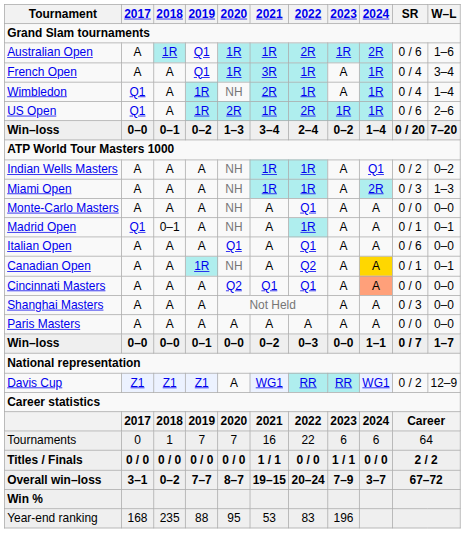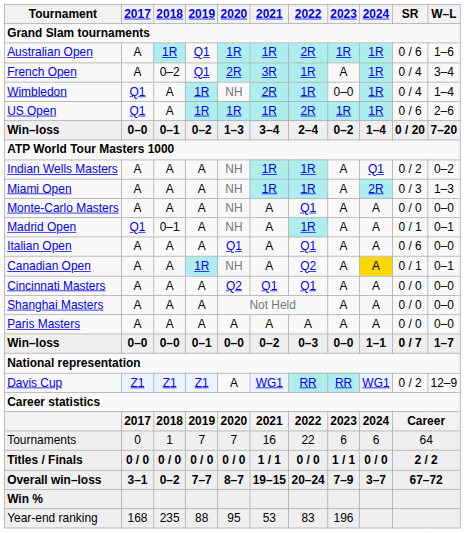 <table class=wikitable style="text-align:center; font-size:97%">
 <tr>
 <th>Tournament</th>
 <th><a href='#'>2017</a></th>
 <th><a href='#'>2018</a></th>
 <th><a href='#'>2019</a></th>
 <th><a href='#'>2020</a></th>
 <th><a href='#'>2021</a></th>
 <th><a href='#'>2022</a></th>
 <th><a href='#'>2023</a></th>
 <th><a href='#'>2024</a></th>
 <th>SR</th>
 <th>W–L</th>
 </tr>
 <tr>
 <td colspan="11" align="left"><strong>Grand Slam tournaments</strong></td>
 </tr>
 <tr>
 <td align=left><a href='#'>Australian Open</a></td>
 <td>A</td>
 <td bgcolor=afeeee><a href='#'>1R</a></td>
 <td><a href='#'>Q1</a></td>
 <td bgcolor=afeeee><a href='#'>1R</a></td>
 <td bgcolor=afeeee><a href='#'>1R</a></td>
 <td bgcolor=afeeee><a href='#'>2R</a></td>
 <td bgcolor=afeeee><a href='#'>1R</a></td>
-<td bgcolor=afeeee><a href='#'>2R</a></td>
+<td bgcolor=afeeee><a href='#'>1R</a></td>
 <td>0 / 6</td>
 <td>1–6</td>
 </tr>
 <tr>
 <td align=left><a href='#'>French Open</a></td>
 <td>A</td>
-<td>A</td>
+<td>0–2</td>
 <td><a href='#'>Q1</a></td>
-<td bgcolor=afeeee><a href='#'>1R</a></td>
+<td bgcolor=afeeee><a href='#'>2R</a></td>
 <td bgcolor=afeeee><a href='#'>3R</a></td>
 <td bgcolor=afeeee><a href='#'>1R</a></td>
 <td>A</td>
 <td bgcolor=afeeee><a href='#'>1R</a></td>
 <td>0 / 4</td>
 <td>3–4</td>
 </tr>
 <tr>
 <td align=left><a href='#'>Wimbledon</a></td>
 <td><a href='#'>Q1</a></td>
 <td>A</td>
 <td bgcolor=afeeee><a href='#'>1R</a></td>
 <td style=color:#767676>NH</td>
 <td bgcolor=afeeee><a href='#'>2R</a></td>
 <td bgcolor=afeeee><a href='#'>1R</a></td>
-<td>A</td>
+<td>0–0</td>
 <td bgcolor=afeeee><a href='#'>1R</a></td>
 <td>0 / 4</td>
 <td>1–4</td>
 </tr>
 <tr>
 <td align=left><a href='#'>US Open</a></td>
 <td><a href='#'>Q1</a></td>
 <td>A</td>
 <td bgcolor=afeeee><a href='#'>1R</a></td>
-<td bgcolor=afeeee><a href='#'>2R</a></td>
+<td bgcolor=afeeee><a href='#'>1R</a></td>
 <td bgcolor=afeeee><a href='#'>1R</a></td>
 <td bgcolor=afeeee><a href='#'>2R</a></td>
 <td bgcolor=afeeee><a href='#'>1R</a></td>
 <td bgcolor=afeeee><a href='#'>1R</a></td>
 <td>0 / 6</td>
 <td>2–6</td>
 </tr>
 <tr style=font-weight:bold;background:#efefef>
 <td style=text-align:left>Win–loss</td>
 <td>0–0</td>
 <td>0–1</td>
 <td>0–2</td>
 <td>1–3</td>
 <td>3–4</td>
 <td>2–4</td>
 <td>0–2</td>
 <td>1–4</td>
 <td>0 / 20</td>
 <td>7–20</td>
 </tr>
 <tr>
 <td colspan="11" align="left"><strong>ATP World Tour Masters 1000</strong></td>
 </tr>
 <tr>
 <td align=left><a href='#'>Indian Wells Masters</a></td>
 <td>A</td>
 <td>A</td>
 <td>A</td>
 <td style=color:#767676>NH</td>
 <td bgcolor=afeeee><a href='#'>1R</a></td>
 <td bgcolor=afeeee><a href='#'>1R</a></td>
 <td>A</td>
 <td><a href='#'>Q1</a></td>
 <td>0 / 2</td>
 <td>0–2</td>
 </tr>
 <tr>
 <td align=left><a href='#'>Miami Open</a></td>
 <td>A</td>
 <td>A</td>
 <td>A</td>
 <td style=color:#767676>NH</td>
 <td bgcolor=afeeee><a href='#'>1R</a></td>
 <td bgcolor=afeeee><a href='#'>1R</a></td>
 <td>A</td>
 <td bgcolor=afeeee><a href='#'>2R</a></td>
 <td>0 / 3</td>
 <td>1–3</td>
 </tr>
 <tr>
 <td align=left><a href='#'>Monte-Carlo Masters</a></td>
 <td>A</td>
 <td>A</td>
 <td>A</td>
 <td style=color:#767676>NH</td>
 <td>A</td>
 <td><a href='#'>Q1</a></td>
 <td>A</td>
 <td>A</td>
 <td>0 / 0</td>
 <td>0–0</td>
 </tr>
 <tr>
 <td align=left><a href='#'>Madrid Open</a></td>
 <td><a href='#'>Q1</a></td>
 <td>0–1</td>
 <td>A</td>
 <td style=color:#767676>NH</td>
 <td>A</td>
 <td bgcolor=afeeee><a href='#'>1R</a></td>
 <td>A</td>
 <td>A</td>
 <td>0 / 1</td>
 <td>0–1</td>
 </tr>
 <tr>
 <td align=left><a href='#'>Italian Open</a></td>
 <td>A</td>
 <td>A</td>
 <td>A</td>
 <td><a href='#'>Q1</a></td>
 <td>A</td>
 <td><a href='#'>Q1</a></td>
 <td>A</td>
 <td>A</td>
 <td>0 / 6</td>
 <td>0–0</td>
 </tr>
 <tr>
 <td align=left><a href='#'>Canadian Open</a></td>
 <td>A</td>
 <td>A</td>
 <td bgcolor=afeeee><a href='#'>1R</a></td>
 <td style=color:#767676>NH</td>
 <td>A</td>
 <td><a href='#'>Q2</a></td>
 <td>A</td>
 <td style="background: gold;">A</td>
 <td>0 / 1</td>
 <td>0–1</td>
 </tr>
 <tr>
 <td align=left><a href='#'>Cincinnati Masters</a></td>
 <td>A</td>
 <td>A</td>
 <td>A</td>
 <td><a href='#'>Q2</a></td>
 <td><a href='#'>Q1</a></td>
 <td><a href='#'>Q1</a></td>
 <td>A</td>
-<td style="background: lightsalmon;">A</td>
+<td>A</td>
 <td>0 / 0</td>
 <td>0–0</td>
 </tr>
 <tr>
 <td align=left><a href='#'>Shanghai Masters</a></td>
 <td>A</td>
 <td>A</td>
 <td>A</td>
 <td colspan=3 style=color:#767676>Not Held</td>
 <td>A</td>
 <td>A</td>
-<td>0 / 3</td>
+<td>0 / 0</td>
 <td>0–0</td>
 </tr>
 <tr>
 <td align=left><a href='#'>Paris Masters</a></td>
 <td>A</td>
 <td>A</td>
 <td>A</td>
 <td>A</td>
 <td>A</td>
 <td>A</td>
 <td>A</td>
 <td>A</td>
 <td>0 / 0</td>
 <td>0–0</td>
 </tr>
 <tr style=font-weight:bold;background:#efefef>
 <td style=text-align:left>Win–loss</td>
 <td>0–0</td>
 <td>0–0</td>
 <td>0–1</td>
 <td>0–0</td>
 <td>0–2</td>
 <td>0–3</td>
 <td>0–0</td>
 <td>1–1</td>
 <td>0 / 7</td>
 <td>1–7</td>
 </tr>
 <tr>
 <td colspan="11" align="left"><strong>National representation</strong></td>
 </tr>
 <tr>
 <td align=left><a href='#'>Davis Cup</a></td>
 <td bgcolor=ecf2ff><a href='#'>Z1</a></td>
 <td bgcolor=ecf2ff><a href='#'>Z1</a></td>
 <td bgcolor=ecf2ff><a href='#'>Z1</a></td>
 <td>A</td>
 <td bgcolor=ecf2ff><a href='#'>WG1</a></td>
 <td bgcolor=afeeee><a href='#'>RR</a></td>
 <td bgcolor=afeeee><a href='#'>RR</a></td>
 <td bgcolor=ecf2ff><a href='#'>WG1</a></td>
 <td>0 / 2</td>
 <td>12–9</td>
 </tr>
 <tr>
 <td colspan="11" align="left"><strong>Career statistics</strong></td>
 </tr>
 <tr>
 <th></th>
 <th>2017</th>
 <th>2018</th>
 <th>2019</th>
 <th>2020</th>
 <th>2021</th>
 <th>2022</th>
 <th>2023</th>
 <th>2024</th>
 <th colspan="2">Career</th>
 </tr>
 <tr bgcolor=efefef>
 <td align=left>Tournaments</td>
 <td>0</td>
 <td>1</td>
 <td>7</td>
 <td>7</td>
 <td>16</td>
 <td>22</td>
 <td>6</td>
 <td>6</td>
 <td colspan="2">64</td>
 </tr>
 <tr style=font-weight:bold;background:#efefef>
 <td style=text-align:left>Titles / Finals</td>
 <td>0 / 0</td>
 <td>0 / 0</td>
 <td>0 / 0</td>
 <td>0 / 0</td>
 <td>1 / 1</td>
 <td>0 / 0</td>
 <td>1 / 1</td>
 <td>0 / 0</td>
 <td colspan="2">2 / 2</td>
 </tr>
 <tr style=font-weight:bold;background:#efefef>
 <td style=text-align:left>Overall win–loss</td>
 <td>3–1</td>
 <td>0–2</td>
 <td>7–7</td>
 <td>8–7</td>
 <td>19–15</td>
 <td>20–24</td>
 <td>7–9</td>
 <td>3–7</td>
 <td colspan="2">67–72</td>
 </tr>
 <tr style="font-weight:bold;background:#efefef">
 <td style="text-align:left">Win %</td>
 <td></td>
 <td></td>
 <td></td>
 <td></td>
 <td></td>
 <td></td>
 <td></td>
 <td></td>
 <td colspan="2"></td>
 </tr>
 <tr bgcolor=efefef>
 <td align=left>Year-end ranking</td>
 <td>168</td>
 <td>235</td>
 <td>88</td>
 <td>95</td>
 <td>53</td>
 <td>83</td>
 <td>196</td>
 <td></td>
 <td colspan="2"></td>
 </tr>
 </table>
